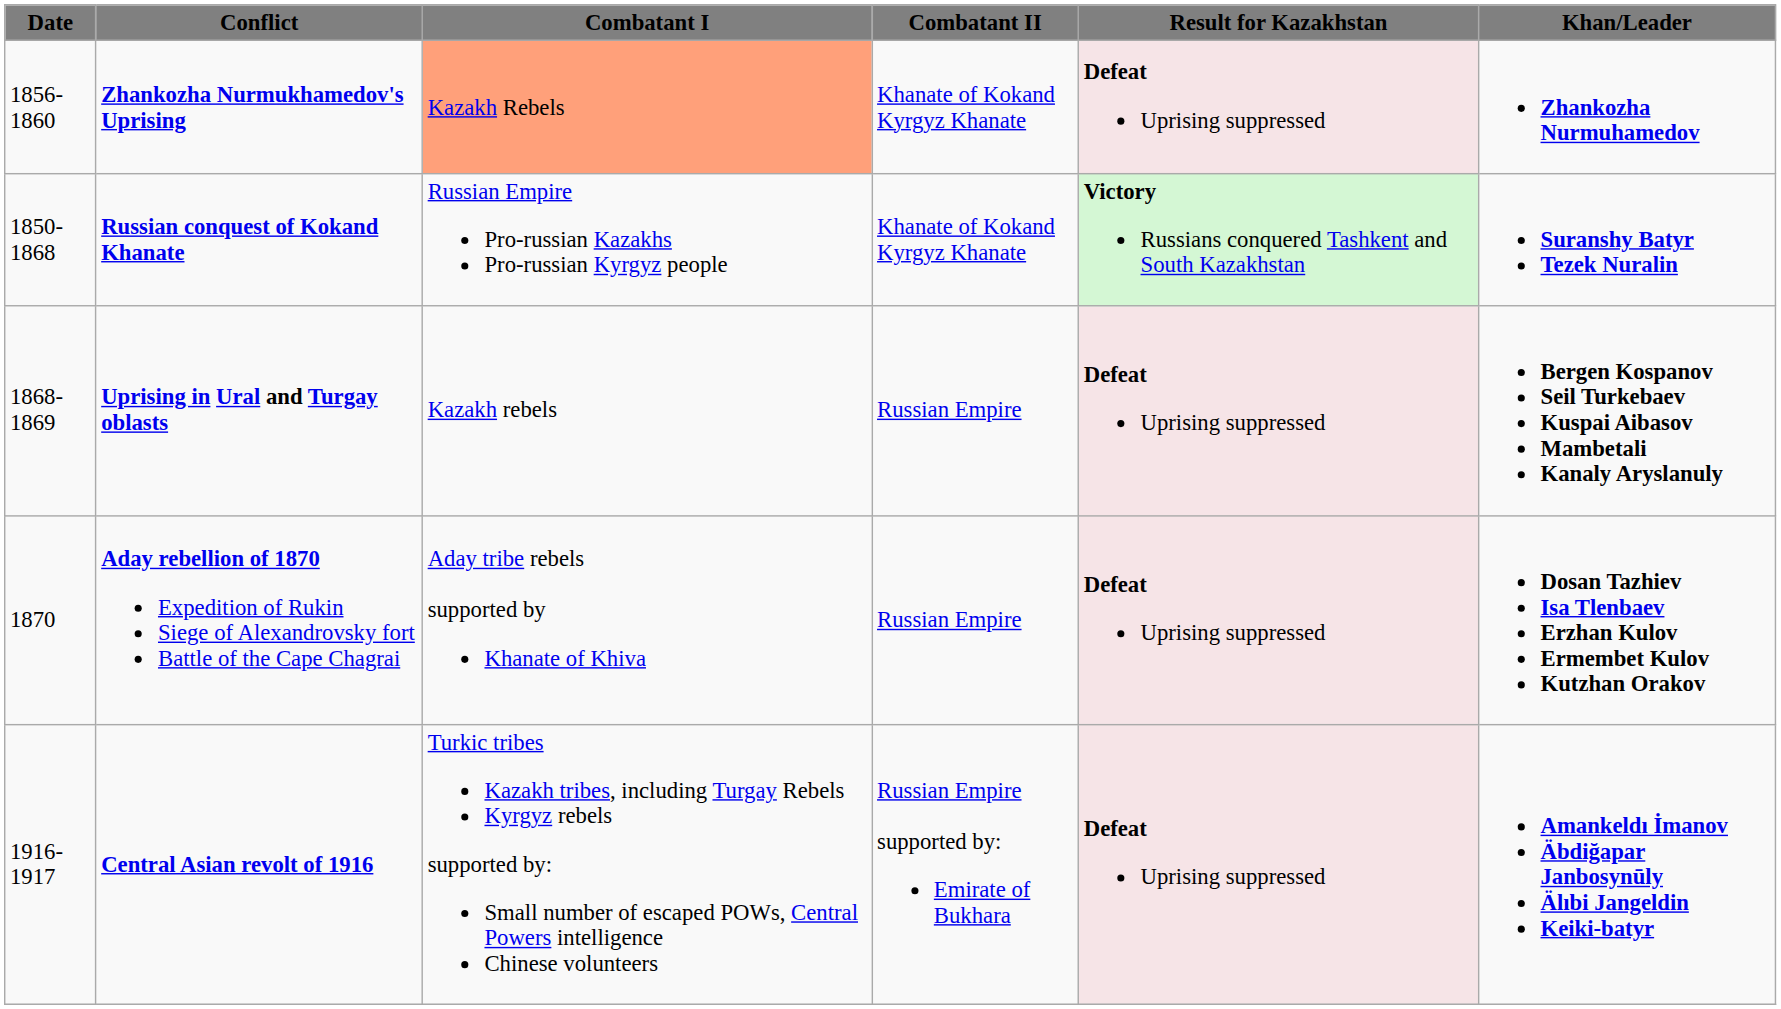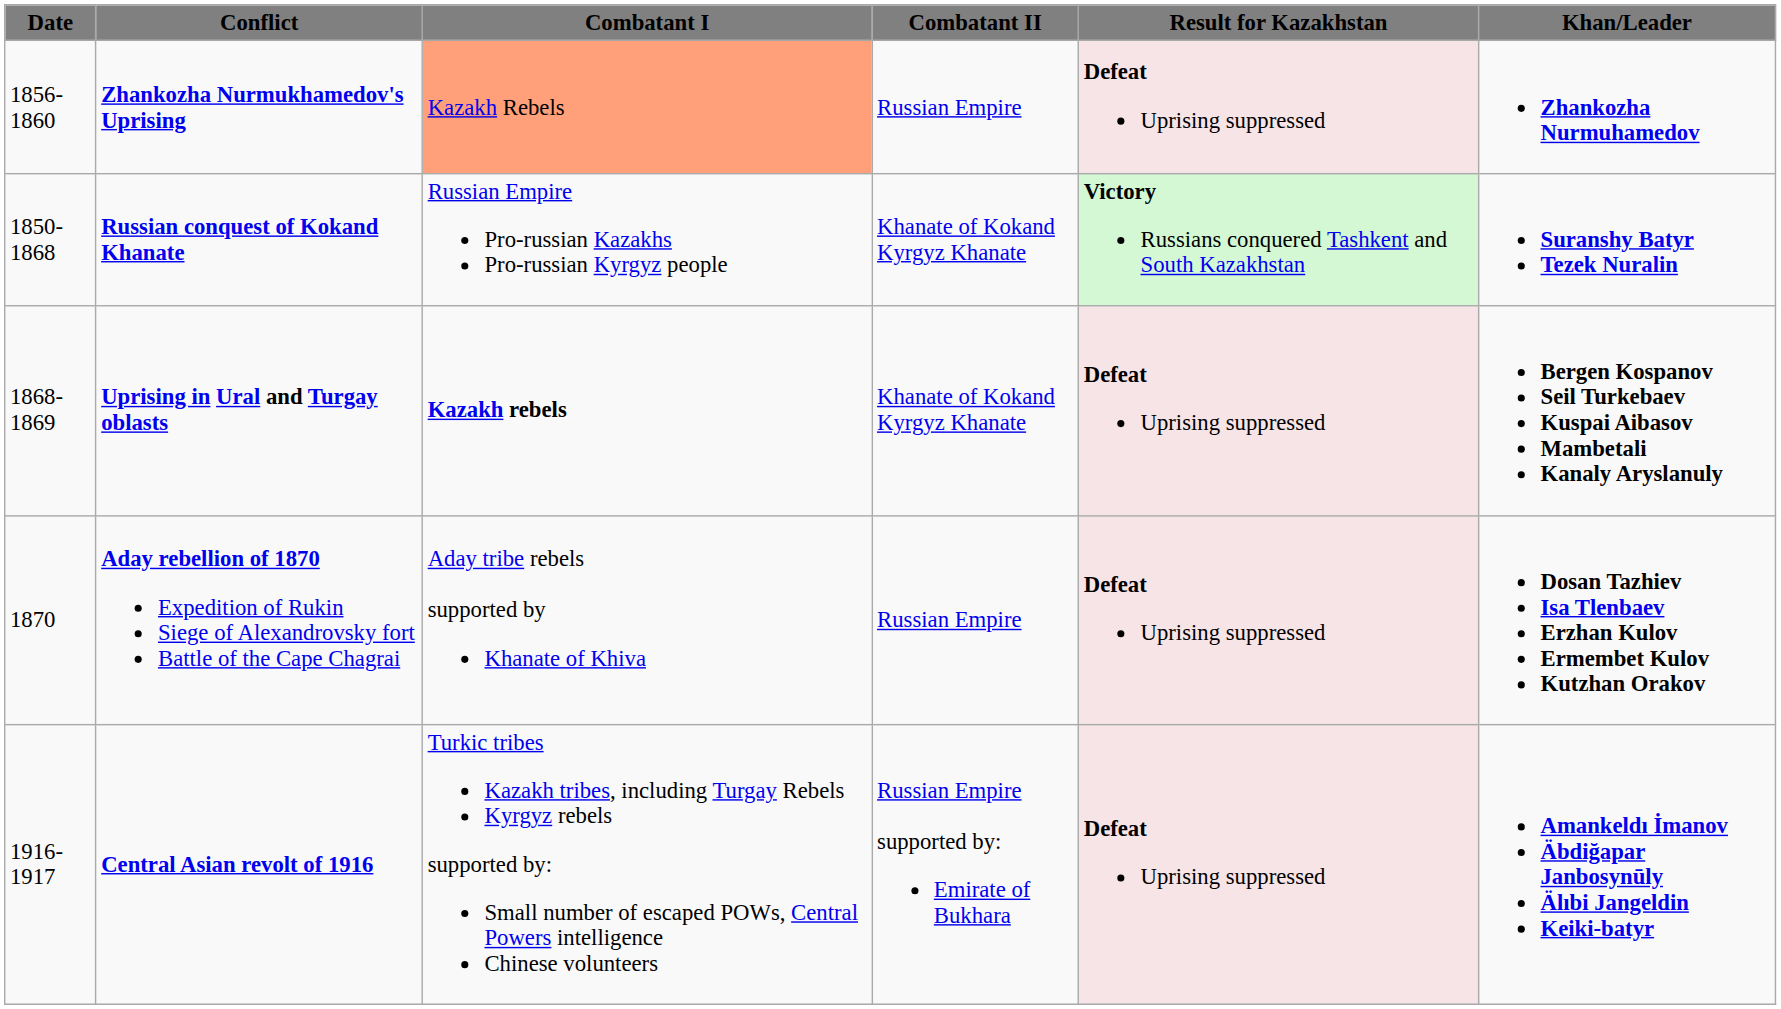 <table class="wikitable">
 <tr>
 <th style="background:gray;">Date</th>
 <th style="background:gray;">Conflict</th>
 <th style="background:gray;">Combatant I</th>
 <th style="background:gray;">Combatant II</th>
 <th style="background:gray;">Result for Kazakhstan</th>
 <th style="background:gray;">Khan/Leader</th>
 </tr>
 <tr>
 <td>1856-1860</td>
 <td><strong><a href='#'>Zhankozha Nurmukhamedov's Uprising</a></strong></td>
 <td style="background: lightsalmon;"><a href='#'>Kazakh</a> Rebels</td>
-<td> <a href='#'>Khanate of Kokand</a><br><a href='#'>Kyrgyz Khanate</a></td>
+<td> <a href='#'>Russian Empire</a></td>
 <td style="background:#F6E4E7"><strong>Defeat</strong><br><ul><li>Uprising suppressed</li></ul></td>
 <td><br><ul><li><strong><a href='#'>Zhankozha Nurmuhamedov</a></strong></li></ul></td>
 </tr>
 <tr>
 <td>1850-1868</td>
 <td><strong><a href='#'>Russian conquest of Kokand Khanate</a></strong></td>
 <td> <a href='#'>Russian Empire</a><br><ul><li>Pro-russian <a href='#'>Kazakhs</a></li><li>Pro-russian <a href='#'>Kyrgyz</a> people</li></ul></td>
 <td> <a href='#'>Khanate of Kokand</a><br><a href='#'>Kyrgyz Khanate</a></td>
 <td style="background:#D4F7D4"><strong>Victory</strong><br><ul><li>Russians conquered <a href='#'>Tashkent</a> and <a href='#'>South Kazakhstan</a></li></ul></td>
 <td><br><ul><li><strong><a href='#'>Suranshy Batyr</a></strong></li><li><strong><a href='#'>Tezek Nuralin</a></strong></li></ul></td>
 </tr>
 <tr>
 <td>1868-1869</td>
 <td><strong><a href='#'>Uprising in</a> <a href='#'>Ural</a> and <a href='#'>Turgay</a> <a href='#'>oblasts</a></strong></td>
-<td><a href='#'>Kazakh</a> rebels</td>
-<td> <a href='#'>Russian Empire</a></td>
+<td><strong><a href='#'>Kazakh</a> rebels</strong></td>
+<td> <a href='#'>Khanate of Kokand</a><br><a href='#'>Kyrgyz Khanate</a></td>
 <td style="background:#F6E4E7"><strong>Defeat</strong><br><ul><li>Uprising suppressed</li></ul></td>
 <td><br><ul><li><strong>Bergen Kospanov</strong></li><li><strong>Seil Turkebaev</strong></li><li><strong>Kuspai Aibasov</strong></li><li><strong>Mambetali</strong></li><li><strong>Kanaly Aryslanuly</strong></li></ul></td>
 </tr>
 <tr>
 <td>1870</td>
 <td><strong><a href='#'>Aday rebellion of 1870</a></strong><br><ul><li><a href='#'>Expedition of Rukin</a></li><li><a href='#'>Siege of Alexandrovsky fort</a></li><li><a href='#'>Battle of the Cape Chagrai</a></li></ul></td>
 <td><a href='#'>Aday tribe</a> rebels<br><br>supported by<ul><li><a href='#'>Khanate of Khiva</a></li></ul></td>
 <td> <a href='#'>Russian Empire</a></td>
 <td style="background:#F6E4E7"><strong>Defeat</strong><br><ul><li>Uprising suppressed</li></ul></td>
 <td><br><ul><li><strong>Dosan Tazhiev</strong></li><li><strong><a href='#'>Isa Tlenbaev</a></strong></li><li><strong>Erzhan Kulov</strong></li><li><strong>Ermembet Kulov</strong></li><li><strong>Kutzhan Orakov</strong></li></ul></td>
 </tr>
 <tr>
 <td>1916-1917</td>
 <td><strong><a href='#'>Central Asian revolt of 1916</a></strong></td>
 <td> <a href='#'>Turkic tribes</a><br><ul><li> <a href='#'>Kazakh tribes</a>, including <a href='#'>Turgay</a> Rebels</li><li>  <a href='#'>Kyrgyz</a> rebels</li></ul>supported by:<ul><li>  Small number of escaped POWs, <a href='#'>Central Powers</a> intelligence</li><li> Chinese volunteers</li></ul></td>
 <td> <a href='#'>Russian Empire</a><br><br>supported by:<ul><li> <a href='#'>Emirate of Bukhara</a></li></ul></td>
 <td style="background:#F6E4E7"><strong>Defeat</strong><br><ul><li>Uprising suppressed</li></ul></td>
 <td><br><ul><li><strong><a href='#'>Amankeldı İmanov</a></strong></li><li><strong><a href='#'>Äbdiğapar Janbosynūly</a></strong></li><li><strong><a href='#'>Älıbi Jangeldin</a></strong></li><li><strong><a href='#'>Keiki-batyr</a></strong></li></ul></td>
 </tr>
 <tr>
 </tr>
 </table>
